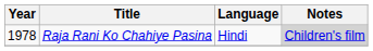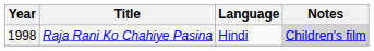 <table class="wikitable sortable">
 <tr>
 <th>Year</th>
 <th>Title</th>
 <th>Language</th>
 <th>Notes</th>
 </tr>
 <tr>
-<td>1978</td>
+<td>1998</td>
 <td><em><a href='#'>Raja Rani Ko Chahiye Pasina</a></em></td>
 <td><a href='#'>Hindi</a></td>
 <td style="background: lightgrey;"><a href='#'>Children's film</a></td>
 </tr>
 <tr>
 </tr>
 </table>
